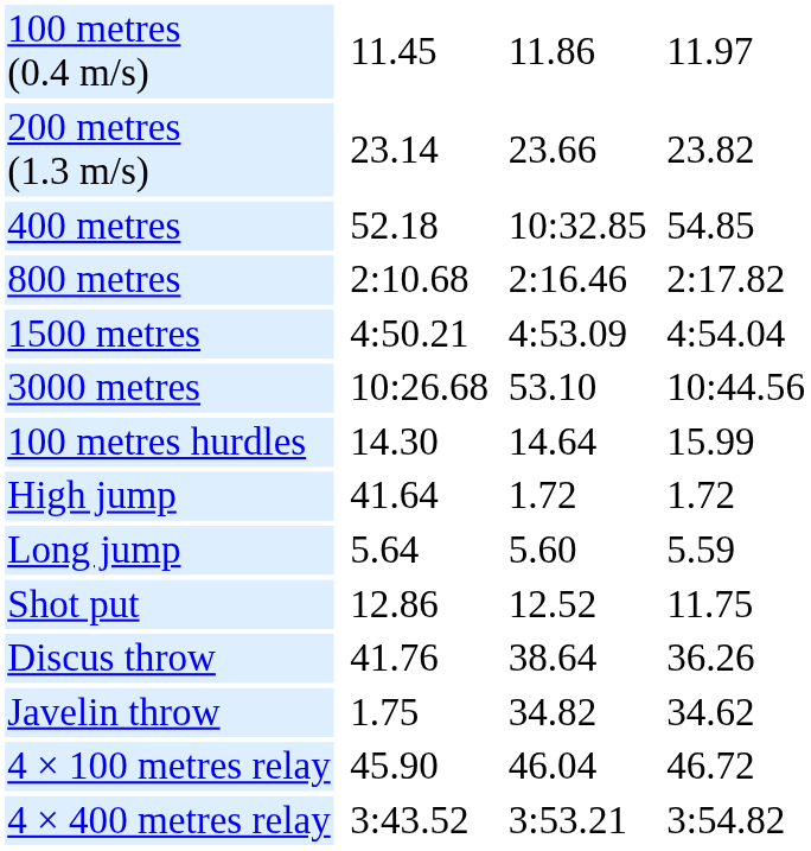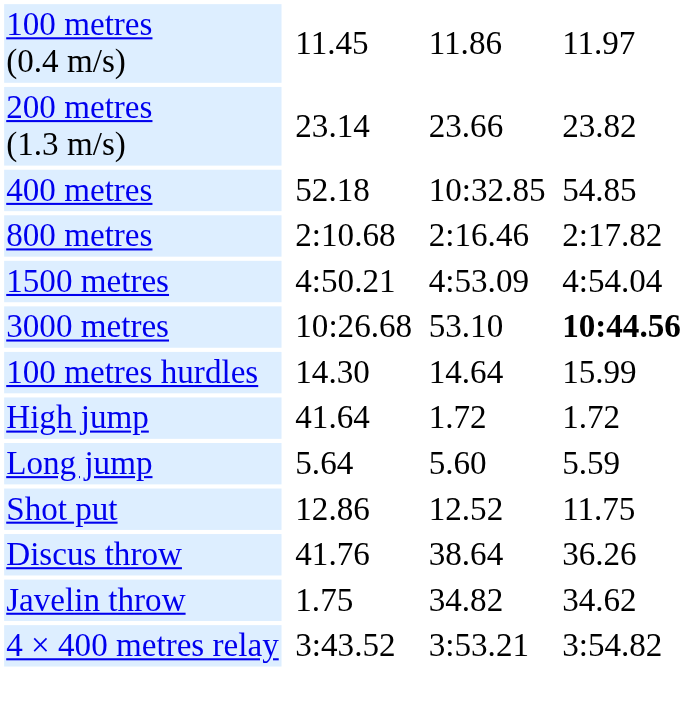 <table>
 <tr>
 <td bgcolor = DDEEFF><a href='#'>100 metres</a> <br> (0.4 m/s)</td>
 <td></td>
 <td>11.45</td>
 <td></td>
 <td>11.86</td>
 <td></td>
 <td>11.97</td>
 </tr>
 <tr>
 <td bgcolor = DDEEFF><a href='#'>200 metres</a> <br> (1.3 m/s)</td>
 <td></td>
 <td>23.14</td>
 <td></td>
 <td>23.66</td>
 <td></td>
 <td>23.82</td>
 </tr>
 <tr>
 <td bgcolor = DDEEFF><a href='#'>400 metres</a></td>
 <td></td>
 <td>52.18</td>
 <td></td>
 <td>10:32.85</td>
 <td></td>
 <td>54.85</td>
 </tr>
 <tr>
 <td bgcolor = DDEEFF><a href='#'>800 metres</a></td>
 <td></td>
 <td>2:10.68</td>
 <td></td>
 <td>2:16.46</td>
 <td></td>
 <td>2:17.82</td>
 </tr>
 <tr>
 <td bgcolor = DDEEFF><a href='#'>1500 metres</a></td>
 <td></td>
 <td>4:50.21</td>
 <td></td>
 <td>4:53.09</td>
 <td></td>
 <td>4:54.04</td>
 </tr>
 <tr>
 <td bgcolor = DDEEFF><a href='#'>3000 metres</a></td>
 <td></td>
 <td>10:26.68</td>
 <td></td>
 <td>53.10</td>
 <td></td>
-<td>10:44.56</td>
+<td><strong>10:44.56</strong></td>
 </tr>
 <tr>
 <td bgcolor = DDEEFF><a href='#'>100 metres hurdles</a></td>
 <td></td>
 <td>14.30</td>
 <td></td>
 <td>14.64</td>
 <td></td>
 <td>15.99</td>
 </tr>
 <tr>
 <td bgcolor = DDEEFF><a href='#'>High jump</a></td>
 <td></td>
 <td>41.64</td>
 <td></td>
 <td>1.72</td>
 <td></td>
 <td>1.72</td>
 </tr>
 <tr>
 <td bgcolor = DDEEFF><a href='#'>Long jump</a></td>
 <td></td>
 <td>5.64</td>
 <td></td>
 <td>5.60</td>
 <td></td>
 <td>5.59</td>
 </tr>
 <tr>
 <td bgcolor = DDEEFF><a href='#'>Shot put</a></td>
 <td></td>
 <td>12.86</td>
 <td></td>
 <td>12.52</td>
 <td></td>
 <td>11.75</td>
 </tr>
 <tr>
 <td bgcolor = DDEEFF><a href='#'>Discus throw</a></td>
 <td></td>
 <td>41.76</td>
 <td></td>
 <td>38.64</td>
 <td></td>
 <td>36.26</td>
 </tr>
 <tr>
 <td bgcolor = DDEEFF><a href='#'>Javelin throw</a></td>
 <td></td>
 <td>1.75</td>
 <td></td>
 <td>34.82</td>
 <td></td>
 <td>34.62</td>
 </tr>
 <tr>
-<td bgcolor = DDEEFF><a href='#'>4 × 100 metres relay</a></td>
-<td></td>
-<td>45.90</td>
-<td></td>
-<td>46.04</td>
-<td></td>
-<td>46.72</td>
-</tr>
-<tr>
 <td bgcolor = DDEEFF><a href='#'>4 × 400 metres relay</a></td>
 <td></td>
 <td>3:43.52</td>
 <td></td>
 <td>3:53.21</td>
 <td></td>
 <td>3:54.82</td>
 </tr>
 </table>
